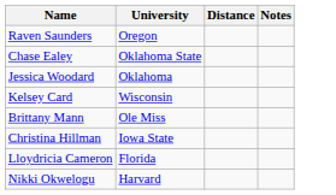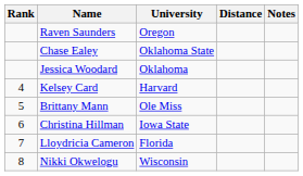 <table class="wikitable sortable" style="text-align:center">
 <tr>
+<th>Rank</th>
 <th>Name</th>
 <th>University</th>
 <th>Distance</th>
 <th>Notes</th>
 </tr>
 <tr>
+<td></td>
 <td align=left><a href='#'>Raven Saunders</a></td>
 <td align=left><a href='#'>Oregon</a></td>
 <td></td>
 <td></td>
 </tr>
 <tr>
+<td></td>
 <td align=left><a href='#'>Chase Ealey</a></td>
 <td align=left><a href='#'>Oklahoma State</a></td>
 <td></td>
 <td></td>
 </tr>
 <tr>
+<td></td>
 <td align=left><a href='#'>Jessica Woodard</a></td>
 <td align=left><a href='#'>Oklahoma</a></td>
 <td></td>
 <td></td>
 </tr>
 <tr>
+<td>4</td>
 <td align=left><a href='#'>Kelsey Card</a></td>
-<td align=left><a href='#'>Wisconsin</a></td>
+<td align=left><a href='#'>Harvard</a></td>
 <td></td>
 <td></td>
 </tr>
 <tr>
+<td>5</td>
 <td align=left><a href='#'>Brittany Mann</a></td>
 <td align=left><a href='#'>Ole Miss</a></td>
 <td></td>
 <td></td>
 </tr>
 <tr>
+<td>6</td>
 <td align=left><a href='#'>Christina Hillman</a></td>
 <td align=left><a href='#'>Iowa State</a></td>
 <td></td>
 <td></td>
 </tr>
 <tr>
+<td>7</td>
 <td align=left><a href='#'>Lloydricia Cameron</a></td>
 <td align=left><a href='#'>Florida</a></td>
 <td></td>
 <td></td>
 </tr>
 <tr>
+<td>8</td>
 <td align=left><a href='#'>Nikki Okwelogu</a> </td>
-<td align=left><a href='#'>Harvard</a></td>
+<td align=left><a href='#'>Wisconsin</a></td>
 <td></td>
 <td></td>
 </tr>
 </table>
